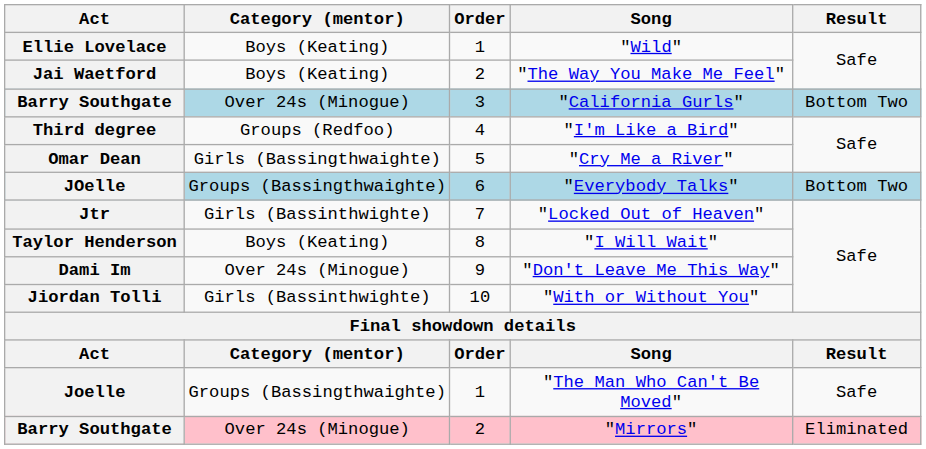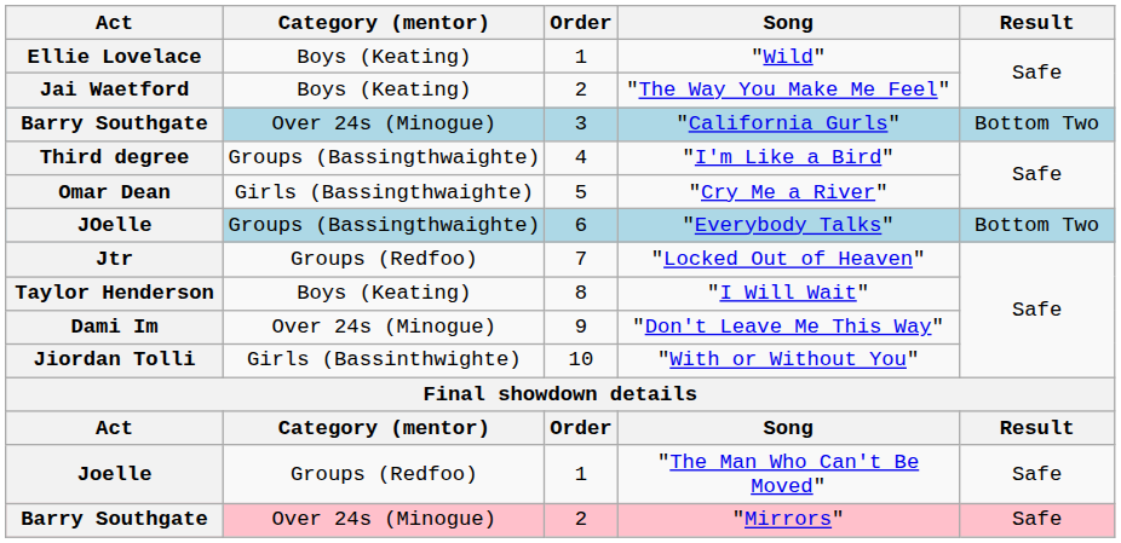 <table class="wikitable plainrowheaders" style="text-align:center;">
 <tr>
 <th scope="col" style="width:10em;">Act</th>
 <th scope="col">Category (mentor)</th>
 <th scope="col">Order</th>
 <th scope="col" style="width:16em;">Song</th>
 <th scope="col" style="width:7em;">Result</th>
 </tr>
 <tr>
 <th scope="row">Ellie Lovelace</th>
 <td>Boys (Keating)</td>
 <td>1</td>
 <td>"<a href='#'>Wild</a>"</td>
 <td rowspan=2>Safe</td>
 </tr>
 <tr>
 <th scope="row">Jai Waetford</th>
 <td>Boys (Keating)</td>
 <td>2</td>
 <td>"<a href='#'>The Way You Make Me Feel</a>"</td>
 </tr>
 <tr style="background:lightblue;">
 <th scope="row">Barry Southgate</th>
 <td>Over 24s (Minogue)</td>
 <td>3</td>
 <td>"<a href='#'>California Gurls</a>"</td>
 <td>Bottom Two</td>
 </tr>
 <tr>
 <th scope="row">Third degree</th>
-<td>Groups  (Redfoo)</td>
+<td>Groups (Bassingthwaighte)</td>
 <td>4</td>
 <td>"<a href='#'>I'm Like a Bird</a>"</td>
 <td rowspan=2>Safe</td>
 </tr>
 <tr>
 <th scope="row">Omar Dean</th>
 <td>Girls  (Bassingthwaighte)</td>
 <td>5</td>
 <td>"<a href='#'>Cry Me a River</a>"</td>
 </tr>
 <tr style="background:lightblue;">
 <th scope="row">JOelle</th>
 <td>Groups (Bassingthwaighte)</td>
 <td>6</td>
 <td>"<a href='#'>Everybody Talks</a>"</td>
 <td>Bottom Two</td>
 </tr>
 <tr>
 <th scope="row">Jtr</th>
-<td>Girls (Bassinthwighte)</td>
+<td>Groups  (Redfoo)</td>
 <td>7</td>
 <td>"<a href='#'>Locked Out of Heaven</a>"</td>
 <td rowspan=4>Safe</td>
 </tr>
 <tr>
 <th scope="row">Taylor Henderson</th>
 <td>Boys (Keating)</td>
 <td>8</td>
 <td>"<a href='#'>I Will Wait</a>"</td>
 </tr>
 <tr>
 <th scope="row">Dami Im</th>
 <td>Over 24s (Minogue)</td>
 <td>9</td>
 <td>"<a href='#'>Don't Leave Me This Way</a>"</td>
 </tr>
 <tr>
 <th scope="row">Jiordan Tolli</th>
 <td>Girls (Bassinthwighte)</td>
 <td>10</td>
 <td>"<a href='#'>With or Without You</a>"</td>
 </tr>
 <tr>
 <th colspan="5">Final showdown details</th>
 </tr>
 <tr>
 <th scope="col" style="width:10em;">Act</th>
 <th scope="col">Category (mentor)</th>
 <th scope="col">Order</th>
 <th scope="col" style="width:16em;">Song</th>
 <th scope="col" style="width:6em;">Result</th>
 </tr>
 <tr>
 <th scope="row">Joelle</th>
-<td>Groups (Bassingthwaighte)</td>
+<td>Groups  (Redfoo)</td>
 <td>1</td>
 <td>"<a href='#'>The Man Who Can't Be Moved</a>"</td>
 <td>Safe</td>
 </tr>
 <tr style="background:pink;">
 <th scope="row">Barry Southgate</th>
 <td>Over 24s (Minogue)</td>
 <td>2</td>
 <td>"<a href='#'>Mirrors</a>"</td>
-<td>Eliminated</td>
+<td>Safe</td>
 </tr>
 </table>
